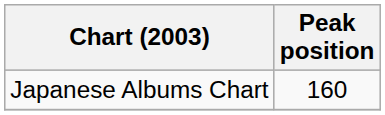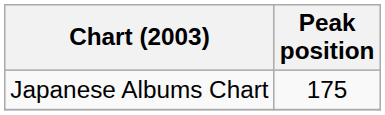 <table class="wikitable">
 <tr>
 <th>Chart (2003)</th>
 <th>Peak<br>position</th>
 </tr>
 <tr>
 <td>Japanese Albums Chart</td>
-<td style="text-align:center;">160</td>
+<td style="text-align:center;">175</td>
 </tr>
 <tr>
 </tr>
 </table>
